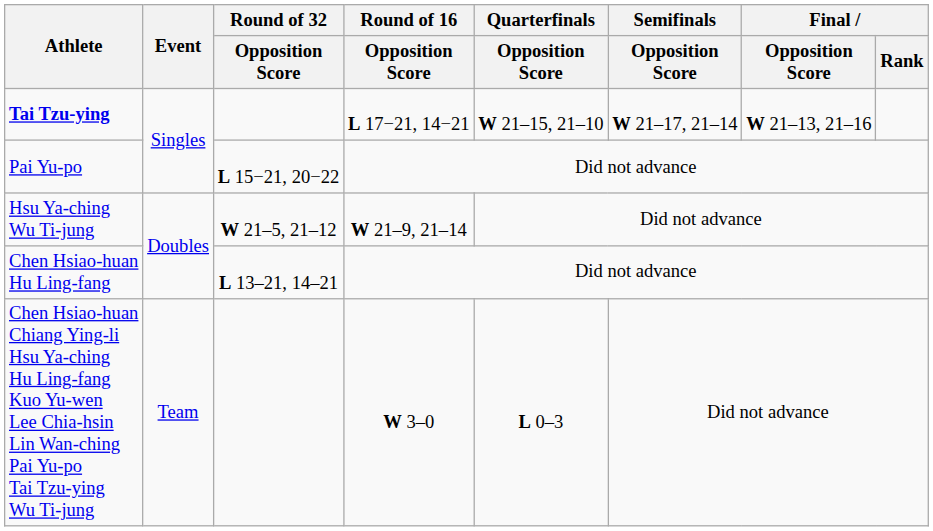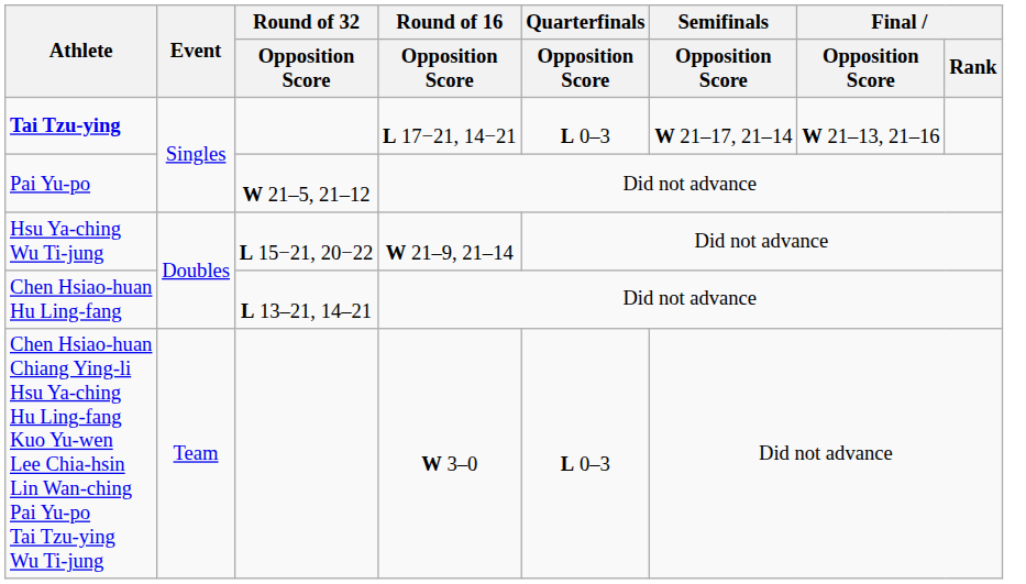 <table class=wikitable style=font-size:90%;text-align:center>
 <tr>
 <th rowspan="2">Athlete</th>
 <th rowspan="2">Event</th>
 <th>Round of 32</th>
 <th>Round of 16</th>
 <th>Quarterfinals</th>
 <th>Semifinals</th>
 <th colspan="2">Final / </th>
 </tr>
 <tr>
 <th>Opposition<br>Score</th>
 <th>Opposition<br>Score</th>
 <th>Opposition<br>Score</th>
 <th>Opposition<br>Score</th>
 <th>Opposition<br>Score</th>
 <th>Rank</th>
 </tr>
 <tr>
 <td align=left><strong><a href='#'>Tai Tzu-ying</a></strong></td>
 <td align=center rowspan=2><a href='#'>Singles</a></td>
 <td></td>
 <td><br><strong>L</strong> 17−21, 14−21</td>
-<td><br><strong>W</strong> 21–15, 21–10</td>
+<td><br><strong>L</strong> 0–3</td>
 <td><br><strong>W</strong> 21–17, 21–14</td>
 <td><br><strong>W</strong> 21–13, 21–16</td>
 <td></td>
 </tr>
 <tr>
 <td align=left><a href='#'>Pai Yu-po</a></td>
-<td><br><strong>L</strong> 15−21, 20−22</td>
+<td><br><strong>W</strong> 21–5, 21–12</td>
 <td colspan="5">Did not advance</td>
 </tr>
 <tr>
 <td align=left><a href='#'>Hsu Ya-ching</a> <br> <a href='#'>Wu Ti-jung</a></td>
 <td align=center rowspan=2><a href='#'>Doubles</a></td>
-<td><br><strong>W</strong> 21–5, 21–12</td>
+<td><br><strong>L</strong> 15−21, 20−22</td>
 <td><br><strong>W</strong> 21–9, 21–14</td>
 <td colspan="4">Did not advance</td>
 </tr>
 <tr>
 <td align=left><a href='#'>Chen Hsiao-huan</a> <br> <a href='#'>Hu Ling-fang</a></td>
 <td><br><strong>L</strong> 13–21, 14–21</td>
 <td colspan="5">Did not advance</td>
 </tr>
 <tr>
 <td align=left><a href='#'>Chen Hsiao-huan</a> <br> <a href='#'>Chiang Ying-li</a> <br> <a href='#'>Hsu Ya-ching</a> <br> <a href='#'>Hu Ling-fang</a> <br> <a href='#'>Kuo Yu-wen</a> <br> <a href='#'>Lee Chia-hsin</a> <br> <a href='#'>Lin Wan-ching</a> <br> <a href='#'>Pai Yu-po</a> <br> <a href='#'>Tai Tzu-ying</a> <br> <a href='#'>Wu Ti-jung</a></td>
 <td align=center><a href='#'>Team</a></td>
 <td></td>
 <td><br><strong>W</strong> 3–0</td>
 <td><br><strong>L</strong> 0–3</td>
 <td colspan="3">Did not advance</td>
 </tr>
 </table>
